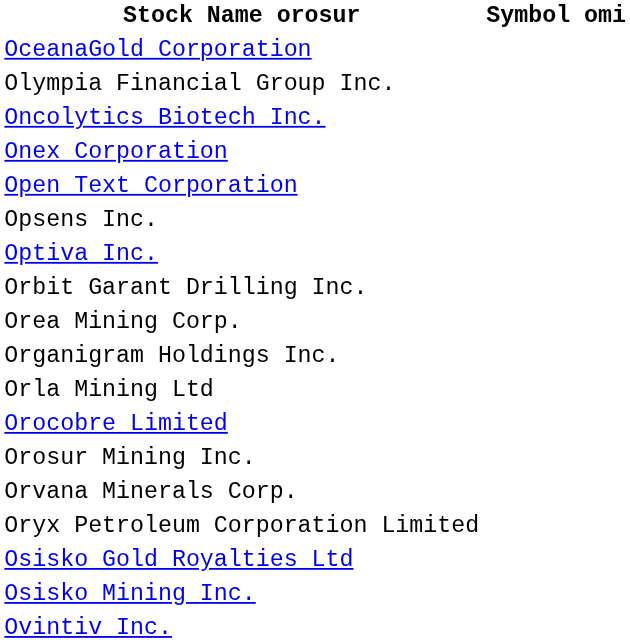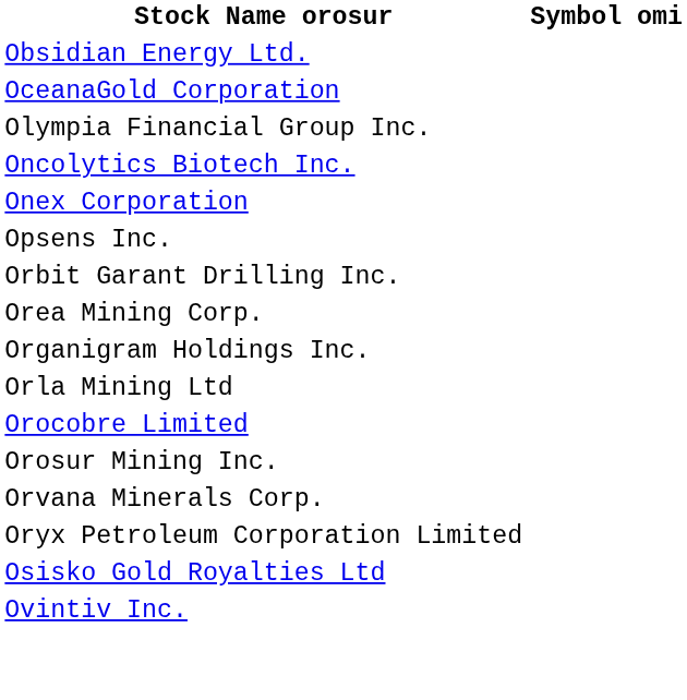 <table style="background:transparent;">
 <tr>
 <th>Stock Name orosur</th>
 <th>Symbol omi</th>
+</tr>
+<tr>
+<td><a href='#'>Obsidian Energy Ltd.</a></td>
+<td></td>
 </tr>
 <tr --->
 <td><a href='#'>OceanaGold Corporation</a></td>
 <td></td>
 </tr>
 <tr --->
 <td>Olympia Financial Group Inc.</td>
 <td></td>
 </tr>
 <tr --->
 <td><a href='#'>Oncolytics Biotech Inc.</a></td>
 <td></td>
 </tr>
 <tr --->
 <td><a href='#'>Onex Corporation</a></td>
 <td></td>
 </tr>
-<tr --->
-<td><a href='#'>Open Text Corporation</a></td>
-<td></td>
-</tr>
 <tr>
 <td>Opsens Inc.</td>
-<td></td>
-</tr>
-<tr --->
-<td><a href='#'>Optiva Inc.</a></td>
 <td></td>
 </tr>
 <tr --->
 <td>Orbit Garant Drilling Inc.</td>
 <td></td>
 </tr>
 <tr --->
 <td>Orea Mining Corp.</td>
 <td></td>
 </tr>
 <tr>
 <td>Organigram Holdings Inc.</td>
 <td></td>
 </tr>
 <tr>
 <td>Orla Mining Ltd</td>
 <td></td>
 </tr>
 <tr --->
 <td><a href='#'>Orocobre Limited</a></td>
 <td></td>
 </tr>
 <tr --->
 <td>Orosur Mining Inc.</td>
 <td></td>
 </tr>
 <tr --->
 <td>Orvana Minerals Corp.</td>
 <td></td>
 </tr>
 <tr --->
 <td>Oryx Petroleum Corporation Limited</td>
 <td></td>
 </tr>
 <tr --->
 <td><a href='#'>Osisko Gold Royalties Ltd</a></td>
 <td></td>
 </tr>
-<tr>
-<td><a href='#'>Osisko Mining Inc.</a></td>
-<td></td>
-</tr>
 <tr --->
 <td><a href='#'>Ovintiv Inc.</a></td>
 <td></td>
 </tr>
 </table>
